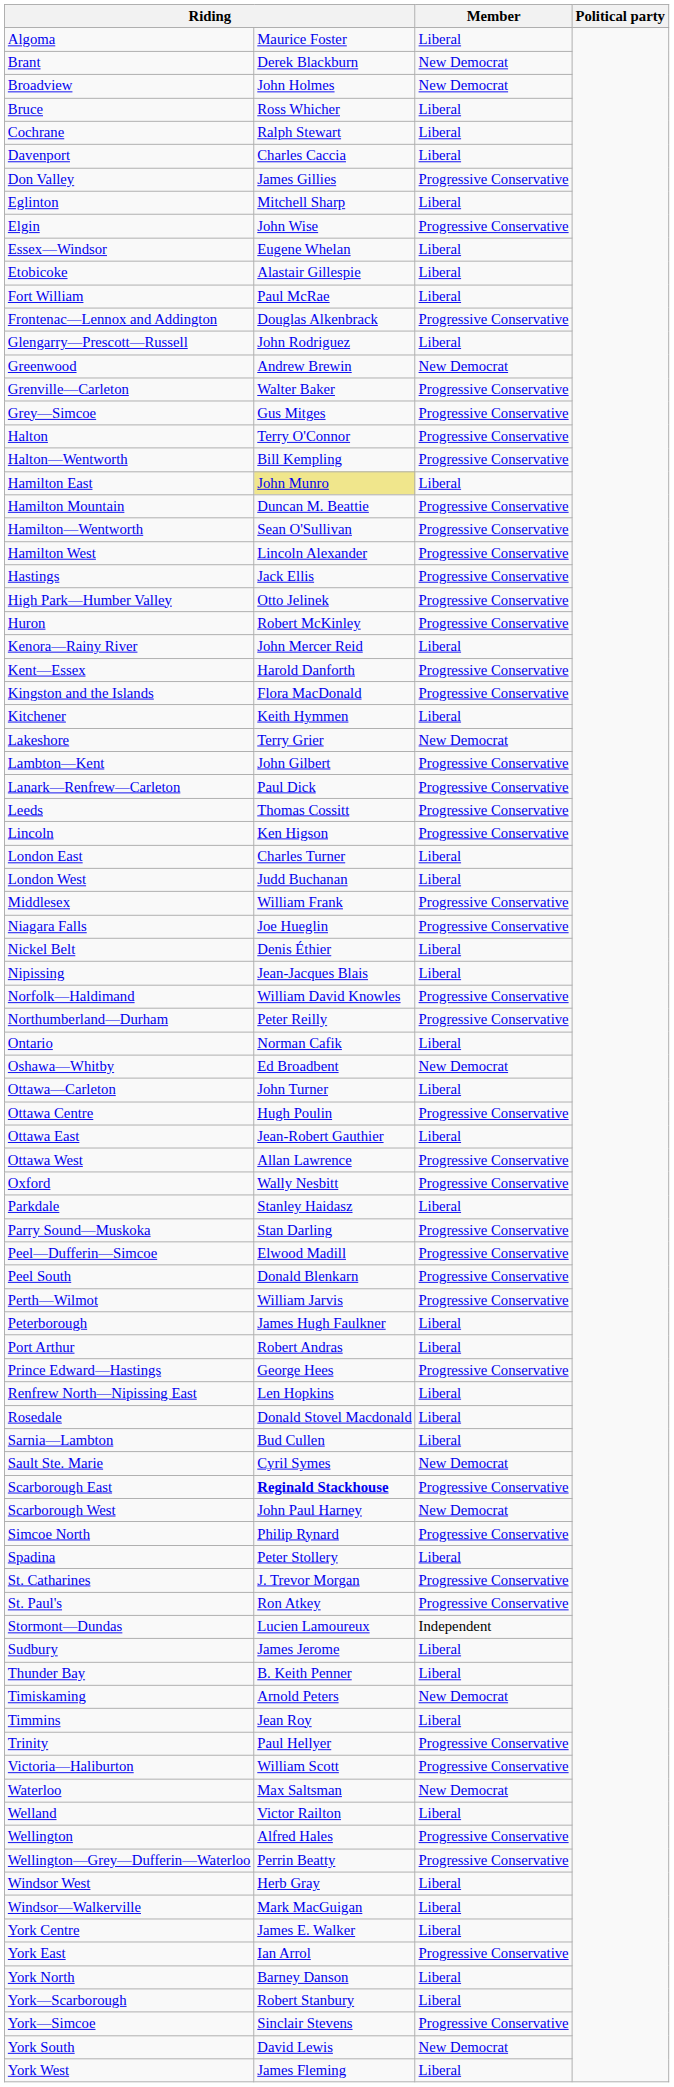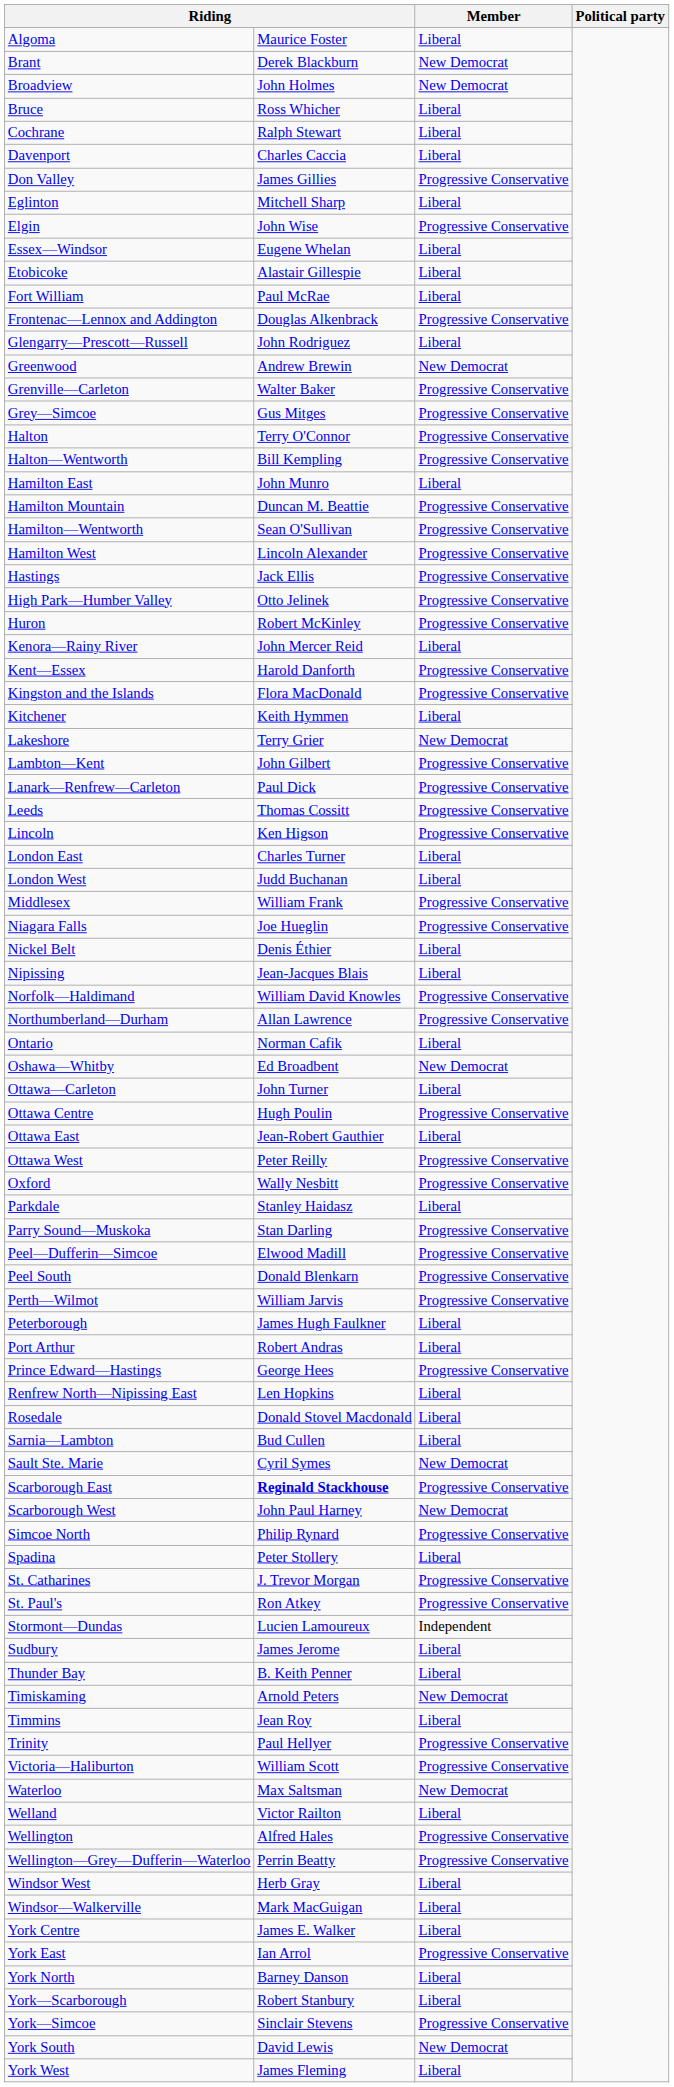 <table class="wikitable">
 <tr>
 <th colspan=2>Riding</th>
 <th>Member</th>
 <th>Political party</th>
 </tr>
 <tr>
 <td><a href='#'>Algoma</a></td>
 <td><a href='#'>Maurice Foster</a></td>
 <td><a href='#'>Liberal</a></td>
 </tr>
 <tr>
 <td><a href='#'>Brant</a></td>
 <td><a href='#'>Derek Blackburn</a></td>
 <td><a href='#'>New Democrat</a></td>
 </tr>
 <tr>
 <td><a href='#'>Broadview</a></td>
 <td><a href='#'>John Holmes</a></td>
 <td><a href='#'>New Democrat</a></td>
 </tr>
 <tr>
 <td><a href='#'>Bruce</a></td>
 <td><a href='#'>Ross Whicher</a></td>
 <td><a href='#'>Liberal</a></td>
 </tr>
 <tr>
 <td><a href='#'>Cochrane</a></td>
 <td><a href='#'>Ralph Stewart</a></td>
 <td><a href='#'>Liberal</a></td>
 </tr>
 <tr>
 <td><a href='#'>Davenport</a></td>
 <td><a href='#'>Charles Caccia</a></td>
 <td><a href='#'>Liberal</a></td>
 </tr>
 <tr>
 <td><a href='#'>Don Valley</a></td>
 <td><a href='#'>James Gillies</a></td>
 <td><a href='#'>Progressive Conservative</a></td>
 </tr>
 <tr>
 <td><a href='#'>Eglinton</a></td>
 <td><a href='#'>Mitchell Sharp</a></td>
 <td><a href='#'>Liberal</a></td>
 </tr>
 <tr>
 <td><a href='#'>Elgin</a></td>
 <td><a href='#'>John Wise</a></td>
 <td><a href='#'>Progressive Conservative</a></td>
 </tr>
 <tr>
 <td><a href='#'>Essex—Windsor</a></td>
 <td><a href='#'>Eugene Whelan</a></td>
 <td><a href='#'>Liberal</a></td>
 </tr>
 <tr>
 <td><a href='#'>Etobicoke</a></td>
 <td><a href='#'>Alastair Gillespie</a></td>
 <td><a href='#'>Liberal</a></td>
 </tr>
 <tr>
 <td><a href='#'>Fort William</a></td>
 <td><a href='#'>Paul McRae</a></td>
 <td><a href='#'>Liberal</a></td>
 </tr>
 <tr>
 <td><a href='#'>Frontenac—Lennox and Addington</a></td>
 <td><a href='#'>Douglas Alkenbrack</a></td>
 <td><a href='#'>Progressive Conservative</a></td>
 </tr>
 <tr>
 <td><a href='#'>Glengarry—Prescott—Russell</a></td>
 <td><a href='#'>John Rodriguez</a></td>
 <td><a href='#'>Liberal</a></td>
 </tr>
 <tr>
 <td><a href='#'>Greenwood</a></td>
 <td><a href='#'>Andrew Brewin</a></td>
 <td><a href='#'>New Democrat</a></td>
 </tr>
 <tr>
 <td><a href='#'>Grenville—Carleton</a></td>
 <td><a href='#'>Walter Baker</a></td>
 <td><a href='#'>Progressive Conservative</a></td>
 </tr>
 <tr>
 <td><a href='#'>Grey—Simcoe</a></td>
 <td><a href='#'>Gus Mitges</a></td>
 <td><a href='#'>Progressive Conservative</a></td>
 </tr>
 <tr>
 <td><a href='#'>Halton</a></td>
 <td><a href='#'>Terry O'Connor</a></td>
 <td><a href='#'>Progressive Conservative</a></td>
 </tr>
 <tr>
 <td><a href='#'>Halton—Wentworth</a></td>
 <td><a href='#'>Bill Kempling</a></td>
 <td><a href='#'>Progressive Conservative</a></td>
 </tr>
 <tr>
 <td><a href='#'>Hamilton East</a></td>
-<td style="background: khaki;"><a href='#'>John Munro</a></td>
+<td><a href='#'>John Munro</a></td>
 <td><a href='#'>Liberal</a></td>
 </tr>
 <tr>
 <td><a href='#'>Hamilton Mountain</a></td>
 <td><a href='#'>Duncan M. Beattie</a></td>
 <td><a href='#'>Progressive Conservative</a></td>
 </tr>
 <tr>
 <td><a href='#'>Hamilton—Wentworth</a></td>
 <td><a href='#'>Sean O'Sullivan</a></td>
 <td><a href='#'>Progressive Conservative</a></td>
 </tr>
 <tr>
 <td><a href='#'>Hamilton West</a></td>
 <td><a href='#'>Lincoln Alexander</a></td>
 <td><a href='#'>Progressive Conservative</a></td>
 </tr>
 <tr>
 <td><a href='#'>Hastings</a></td>
 <td><a href='#'>Jack Ellis</a></td>
 <td><a href='#'>Progressive Conservative</a></td>
 </tr>
 <tr>
 <td><a href='#'>High Park—Humber Valley</a></td>
 <td><a href='#'>Otto Jelinek</a></td>
 <td><a href='#'>Progressive Conservative</a></td>
 </tr>
 <tr>
 <td><a href='#'>Huron</a></td>
 <td><a href='#'>Robert McKinley</a></td>
 <td><a href='#'>Progressive Conservative</a></td>
 </tr>
 <tr>
 <td><a href='#'>Kenora—Rainy River</a></td>
 <td><a href='#'>John Mercer Reid</a></td>
 <td><a href='#'>Liberal</a></td>
 </tr>
 <tr>
 <td><a href='#'>Kent—Essex</a></td>
 <td><a href='#'>Harold Danforth</a></td>
 <td><a href='#'>Progressive Conservative</a></td>
 </tr>
 <tr>
 <td><a href='#'>Kingston and the Islands</a></td>
 <td><a href='#'>Flora MacDonald</a></td>
 <td><a href='#'>Progressive Conservative</a></td>
 </tr>
 <tr>
 <td><a href='#'>Kitchener</a></td>
 <td><a href='#'>Keith Hymmen</a></td>
 <td><a href='#'>Liberal</a></td>
 </tr>
 <tr>
 <td><a href='#'>Lakeshore</a></td>
 <td><a href='#'>Terry Grier</a></td>
 <td><a href='#'>New Democrat</a></td>
 </tr>
 <tr>
 <td><a href='#'>Lambton—Kent</a></td>
 <td><a href='#'>John Gilbert</a></td>
 <td><a href='#'>Progressive Conservative</a></td>
 </tr>
 <tr>
 <td><a href='#'>Lanark—Renfrew—Carleton</a></td>
 <td><a href='#'>Paul Dick</a></td>
 <td><a href='#'>Progressive Conservative</a></td>
 </tr>
 <tr>
 <td><a href='#'>Leeds</a></td>
 <td><a href='#'>Thomas Cossitt</a></td>
 <td><a href='#'>Progressive Conservative</a></td>
 </tr>
 <tr>
 <td><a href='#'>Lincoln</a></td>
 <td><a href='#'>Ken Higson</a></td>
 <td><a href='#'>Progressive Conservative</a></td>
 </tr>
 <tr>
 <td><a href='#'>London East</a></td>
 <td><a href='#'>Charles Turner</a></td>
 <td><a href='#'>Liberal</a></td>
 </tr>
 <tr>
 <td><a href='#'>London West</a></td>
 <td><a href='#'>Judd Buchanan</a></td>
 <td><a href='#'>Liberal</a></td>
 </tr>
 <tr>
 <td><a href='#'>Middlesex</a></td>
 <td><a href='#'>William Frank</a></td>
 <td><a href='#'>Progressive Conservative</a></td>
 </tr>
 <tr>
 <td><a href='#'>Niagara Falls</a></td>
 <td><a href='#'>Joe Hueglin</a></td>
 <td><a href='#'>Progressive Conservative</a></td>
 </tr>
 <tr>
 <td><a href='#'>Nickel Belt</a></td>
 <td><a href='#'>Denis Éthier</a></td>
 <td><a href='#'>Liberal</a></td>
 </tr>
 <tr>
 <td><a href='#'>Nipissing</a></td>
 <td><a href='#'>Jean-Jacques Blais</a></td>
 <td><a href='#'>Liberal</a></td>
 </tr>
 <tr>
 <td><a href='#'>Norfolk—Haldimand</a></td>
 <td><a href='#'>William David Knowles</a></td>
 <td><a href='#'>Progressive Conservative</a></td>
 </tr>
 <tr>
 <td><a href='#'>Northumberland—Durham</a></td>
-<td><a href='#'>Peter Reilly</a></td>
+<td><a href='#'>Allan Lawrence</a></td>
 <td><a href='#'>Progressive Conservative</a></td>
 </tr>
 <tr>
 <td><a href='#'>Ontario</a></td>
 <td><a href='#'>Norman Cafik</a></td>
 <td><a href='#'>Liberal</a></td>
 </tr>
 <tr>
 <td><a href='#'>Oshawa—Whitby</a></td>
 <td><a href='#'>Ed Broadbent</a></td>
 <td><a href='#'>New Democrat</a></td>
 </tr>
 <tr>
 <td><a href='#'>Ottawa—Carleton</a></td>
 <td><a href='#'>John Turner</a></td>
 <td><a href='#'>Liberal</a></td>
 </tr>
 <tr>
 <td><a href='#'>Ottawa Centre</a></td>
 <td><a href='#'>Hugh Poulin</a></td>
 <td><a href='#'>Progressive Conservative</a></td>
 </tr>
 <tr>
 <td><a href='#'>Ottawa East</a></td>
 <td><a href='#'>Jean-Robert Gauthier</a></td>
 <td><a href='#'>Liberal</a></td>
 </tr>
 <tr>
 <td><a href='#'>Ottawa West</a></td>
-<td><a href='#'>Allan Lawrence</a></td>
+<td><a href='#'>Peter Reilly</a></td>
 <td><a href='#'>Progressive Conservative</a></td>
 </tr>
 <tr>
 <td><a href='#'>Oxford</a></td>
 <td><a href='#'>Wally Nesbitt</a></td>
 <td><a href='#'>Progressive Conservative</a></td>
 </tr>
 <tr>
 <td><a href='#'>Parkdale</a></td>
 <td><a href='#'>Stanley Haidasz</a></td>
 <td><a href='#'>Liberal</a></td>
 </tr>
 <tr>
 <td><a href='#'>Parry Sound—Muskoka</a></td>
 <td><a href='#'>Stan Darling</a></td>
 <td><a href='#'>Progressive Conservative</a></td>
 </tr>
 <tr>
 <td><a href='#'>Peel—Dufferin—Simcoe</a></td>
 <td><a href='#'>Elwood Madill</a></td>
 <td><a href='#'>Progressive Conservative</a></td>
 </tr>
 <tr>
 <td><a href='#'>Peel South</a></td>
 <td><a href='#'>Donald Blenkarn</a></td>
 <td><a href='#'>Progressive Conservative</a></td>
 </tr>
 <tr>
 <td><a href='#'>Perth—Wilmot</a></td>
 <td><a href='#'>William Jarvis</a></td>
 <td><a href='#'>Progressive Conservative</a></td>
 </tr>
 <tr>
 <td><a href='#'>Peterborough</a></td>
 <td><a href='#'>James Hugh Faulkner</a></td>
 <td><a href='#'>Liberal</a></td>
 </tr>
 <tr>
 <td><a href='#'>Port Arthur</a></td>
 <td><a href='#'>Robert Andras</a></td>
 <td><a href='#'>Liberal</a></td>
 </tr>
 <tr>
 <td><a href='#'>Prince Edward—Hastings</a></td>
 <td><a href='#'>George Hees</a></td>
 <td><a href='#'>Progressive Conservative</a></td>
 </tr>
 <tr>
 <td><a href='#'>Renfrew North—Nipissing East</a></td>
 <td><a href='#'>Len Hopkins</a></td>
 <td><a href='#'>Liberal</a></td>
 </tr>
 <tr>
 <td><a href='#'>Rosedale</a></td>
 <td><a href='#'>Donald Stovel Macdonald</a></td>
 <td><a href='#'>Liberal</a></td>
 </tr>
 <tr>
 <td><a href='#'>Sarnia—Lambton</a></td>
 <td><a href='#'>Bud Cullen</a></td>
 <td><a href='#'>Liberal</a></td>
 </tr>
 <tr>
 <td><a href='#'>Sault Ste. Marie</a></td>
 <td><a href='#'>Cyril Symes</a></td>
 <td><a href='#'>New Democrat</a></td>
 </tr>
 <tr>
 <td><a href='#'>Scarborough East</a></td>
 <td><strong><a href='#'>Reginald Stackhouse</a></strong></td>
 <td><a href='#'>Progressive Conservative</a></td>
 </tr>
 <tr>
 <td><a href='#'>Scarborough West</a></td>
 <td><a href='#'>John Paul Harney</a></td>
 <td><a href='#'>New Democrat</a></td>
 </tr>
 <tr>
 <td><a href='#'>Simcoe North</a></td>
 <td><a href='#'>Philip Rynard</a></td>
 <td><a href='#'>Progressive Conservative</a></td>
 </tr>
 <tr>
 <td><a href='#'>Spadina</a></td>
 <td><a href='#'>Peter Stollery</a></td>
 <td><a href='#'>Liberal</a></td>
 </tr>
 <tr>
 <td><a href='#'>St. Catharines</a></td>
 <td><a href='#'>J. Trevor Morgan</a></td>
 <td><a href='#'>Progressive Conservative</a></td>
 </tr>
 <tr>
 <td><a href='#'>St. Paul's</a></td>
 <td><a href='#'>Ron Atkey</a></td>
 <td><a href='#'>Progressive Conservative</a></td>
 </tr>
 <tr>
 <td><a href='#'>Stormont—Dundas</a></td>
 <td><a href='#'>Lucien Lamoureux</a></td>
 <td>Independent</td>
 </tr>
 <tr>
 <td><a href='#'>Sudbury</a></td>
 <td><a href='#'>James Jerome</a></td>
 <td><a href='#'>Liberal</a></td>
 </tr>
 <tr>
 <td><a href='#'>Thunder Bay</a></td>
 <td><a href='#'>B. Keith Penner</a></td>
 <td><a href='#'>Liberal</a></td>
 </tr>
 <tr>
 <td><a href='#'>Timiskaming</a></td>
 <td><a href='#'>Arnold Peters</a></td>
 <td><a href='#'>New Democrat</a></td>
 </tr>
 <tr>
 <td><a href='#'>Timmins</a></td>
 <td><a href='#'>Jean Roy</a></td>
 <td><a href='#'>Liberal</a></td>
 </tr>
 <tr>
 <td><a href='#'>Trinity</a></td>
 <td><a href='#'>Paul Hellyer</a></td>
 <td><a href='#'>Progressive Conservative</a></td>
 </tr>
 <tr>
 <td><a href='#'>Victoria—Haliburton</a></td>
 <td><a href='#'>William Scott</a></td>
 <td><a href='#'>Progressive Conservative</a></td>
 </tr>
 <tr>
 <td><a href='#'>Waterloo</a></td>
 <td><a href='#'>Max Saltsman</a></td>
 <td><a href='#'>New Democrat</a></td>
 </tr>
 <tr>
 <td><a href='#'>Welland</a></td>
 <td><a href='#'>Victor Railton</a></td>
 <td><a href='#'>Liberal</a></td>
 </tr>
 <tr>
 <td><a href='#'>Wellington</a></td>
 <td><a href='#'>Alfred Hales</a></td>
 <td><a href='#'>Progressive Conservative</a></td>
 </tr>
 <tr>
 <td><a href='#'>Wellington—Grey—Dufferin—Waterloo</a></td>
 <td><a href='#'>Perrin Beatty</a></td>
 <td><a href='#'>Progressive Conservative</a></td>
 </tr>
 <tr>
 <td><a href='#'>Windsor West</a></td>
 <td><a href='#'>Herb Gray</a></td>
 <td><a href='#'>Liberal</a></td>
 </tr>
 <tr>
 <td><a href='#'>Windsor—Walkerville</a></td>
 <td><a href='#'>Mark MacGuigan</a></td>
 <td><a href='#'>Liberal</a></td>
 </tr>
 <tr>
 <td><a href='#'>York Centre</a></td>
 <td><a href='#'>James E. Walker</a></td>
 <td><a href='#'>Liberal</a></td>
 </tr>
 <tr>
 <td><a href='#'>York East</a></td>
 <td><a href='#'>Ian Arrol</a></td>
 <td><a href='#'>Progressive Conservative</a></td>
 </tr>
 <tr>
 <td><a href='#'>York North</a></td>
 <td><a href='#'>Barney Danson</a></td>
 <td><a href='#'>Liberal</a></td>
 </tr>
 <tr>
 <td><a href='#'>York—Scarborough</a></td>
 <td><a href='#'>Robert Stanbury</a></td>
 <td><a href='#'>Liberal</a></td>
 </tr>
 <tr>
 <td><a href='#'>York—Simcoe</a></td>
 <td><a href='#'>Sinclair Stevens</a></td>
 <td><a href='#'>Progressive Conservative</a></td>
 </tr>
 <tr>
 <td><a href='#'>York South</a></td>
 <td><a href='#'>David Lewis</a></td>
 <td><a href='#'>New Democrat</a></td>
 </tr>
 <tr>
 <td><a href='#'>York West</a></td>
 <td><a href='#'>James Fleming</a></td>
 <td><a href='#'>Liberal</a></td>
 </tr>
 </table>
